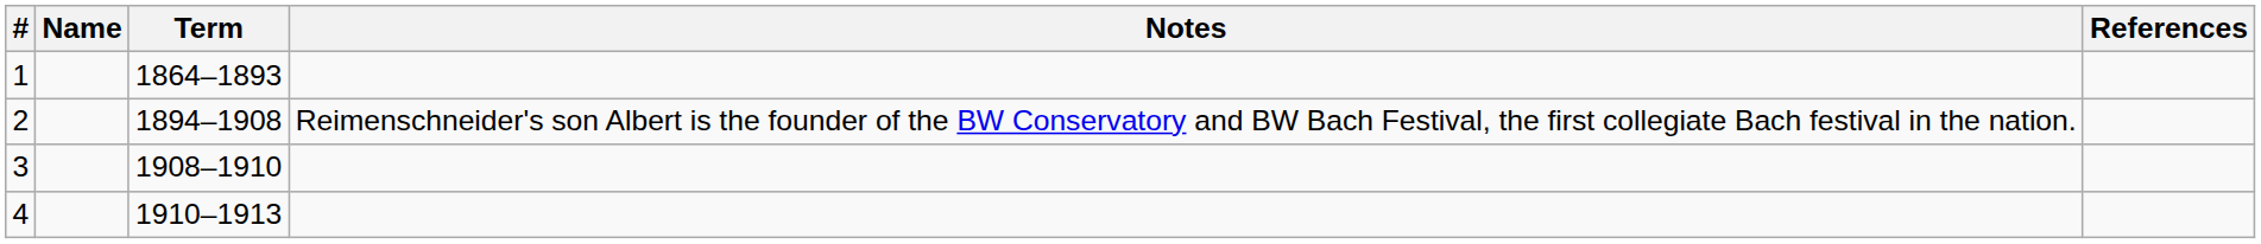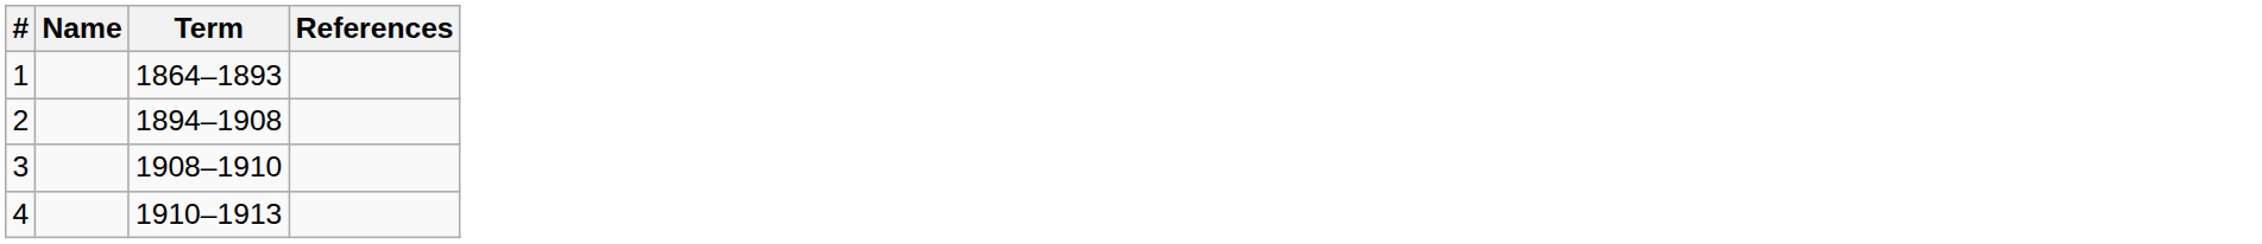 <table class="wikitable sortable" border="1">
 <tr>
 <th>#</th>
 <th>Name</th>
 <th>Term</th>
-<th>Notes</th>
 <th class="unsortable">References</th>
 </tr>
 <tr>
 <td>1</td>
 <td></td>
 <td> 1864–1893</td>
-<td></td>
 <td align="center"></td>
 </tr>
 <tr>
 <td>2</td>
 <td></td>
 <td> 1894–1908</td>
-<td>Reimenschneider's son Albert is the founder of the <a href='#'>BW Conservatory</a> and BW Bach Festival, the first collegiate Bach festival in the nation.</td>
 <td align="center"></td>
 </tr>
 <tr>
 <td>3</td>
 <td></td>
 <td> 1908–1910</td>
-<td></td>
 <td align="center"></td>
 </tr>
 <tr>
 <td>4</td>
 <td></td>
 <td> 1910–1913</td>
-<td></td>
 <td align="center"></td>
 </tr>
 </table>
